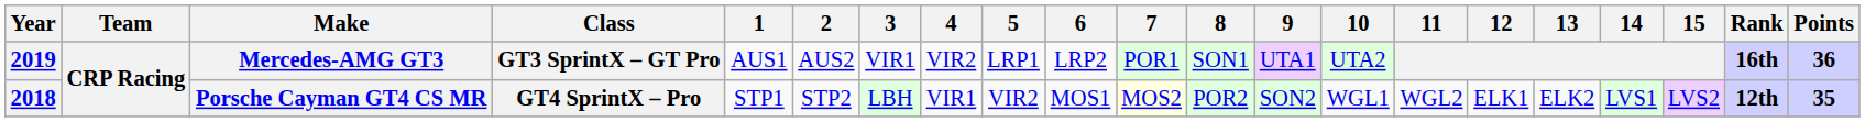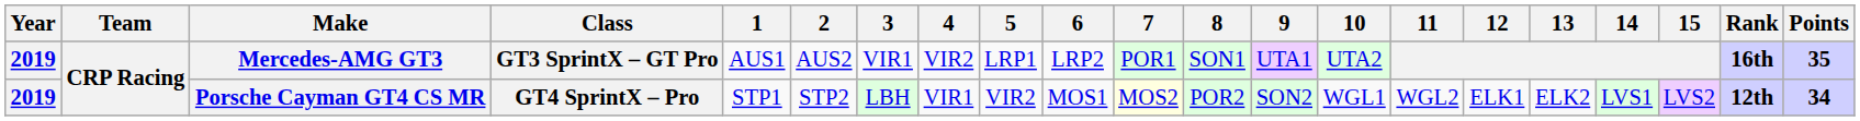 <table class="wikitable" style="text-align:center; font-size:85%">
 <tr>
 <th>Year</th>
 <th>Team</th>
 <th>Make</th>
 <th>Class</th>
 <th>1</th>
 <th>2</th>
 <th>3</th>
 <th>4</th>
 <th>5</th>
 <th>6</th>
 <th>7</th>
 <th>8</th>
 <th>9</th>
 <th>10</th>
 <th>11</th>
 <th>12</th>
 <th>13</th>
 <th>14</th>
 <th>15</th>
 <th>Rank</th>
 <th>Points</th>
 </tr>
 <tr>
 <th><a href='#'>2019</a></th>
 <th rowspan=2 nowrap>CRP Racing</th>
 <th nowrap><a href='#'>Mercedes-AMG GT3</a></th>
 <th nowrap>GT3 SprintX – GT Pro</th>
 <td><a href='#'>AUS1</a></td>
 <td><a href='#'>AUS2</a></td>
 <td><a href='#'>VIR1</a></td>
 <td><a href='#'>VIR2</a></td>
 <td><a href='#'>LRP1</a></td>
 <td><a href='#'>LRP2</a></td>
 <td style=background:#DFFFDF><a href='#'>POR1</a><br></td>
 <td style=background:#DFFFDF><a href='#'>SON1</a><br></td>
 <td style=background:#EFCFFF><a href='#'>UTA1</a><br></td>
 <td style=background:#DFFFDF><a href='#'>UTA2</a><br></td>
 <th colspan=5></th>
 <th style="background:#CFCFFF">16th</th>
-<th style="background:#CFCFFF">36</th>
+<th style="background:#CFCFFF">35</th>
 </tr>
 <tr>
-<th><a href='#'>2018</a></th>
+<th><a href='#'>2019</a></th>
 <th nowrap><a href='#'>Porsche Cayman GT4 CS MR</a></th>
 <th nowrap>GT4 SprintX – Pro</th>
 <td><a href='#'>STP1</a></td>
 <td><a href='#'>STP2</a></td>
 <td style=background:#DFFFDF><a href='#'>LBH</a><br></td>
 <td><a href='#'>VIR1</a></td>
 <td><a href='#'>VIR2</a></td>
 <td><a href='#'>MOS1</a></td>
 <td style="background: lightyellow;"><a href='#'>MOS2</a></td>
 <td style=background:#DFFFDF><a href='#'>POR2</a><br></td>
 <td style=background:#DFFFDF><a href='#'>SON2</a><br></td>
 <td><a href='#'>WGL1</a></td>
 <td><a href='#'>WGL2</a></td>
 <td><a href='#'>ELK1</a></td>
 <td><a href='#'>ELK2</a></td>
 <td style=background:#DFFFDF><a href='#'>LVS1</a><br></td>
 <td style=background:#EFCFFF><a href='#'>LVS2</a><br></td>
 <th style=background:#CFCFFF>12th</th>
-<th style=background:#CFCFFF>35</th>
+<th style=background:#CFCFFF>34</th>
 </tr>
 </table>
